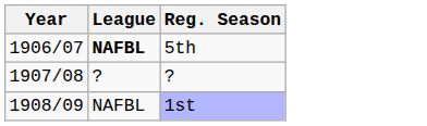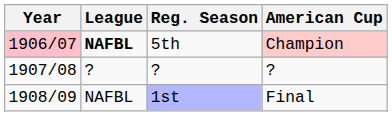 <table class="wikitable">
 <tr>
 <th>Year</th>
 <th>League</th>
 <th>Reg. Season</th>
+<th>American Cup</th>
 </tr>
 <tr>
-<td>1906/07</td>
+<td style="background: pink;">1906/07</td>
 <td><strong>NAFBL</strong></td>
 <td>5th</td>
+<td bgcolor="FFCBCB">Champion</td>
 </tr>
 <tr>
 <td>1907/08</td>
+<td>?</td>
 <td>?</td>
 <td>?</td>
 </tr>
 <tr>
 <td>1908/09</td>
 <td>NAFBL</td>
 <td bgcolor="B3B7FF">1st</td>
+<td>Final</td>
 </tr>
 </table>
